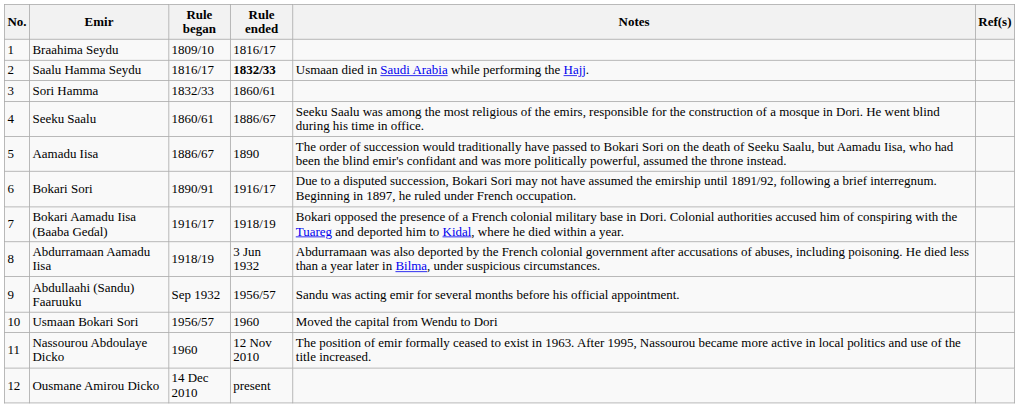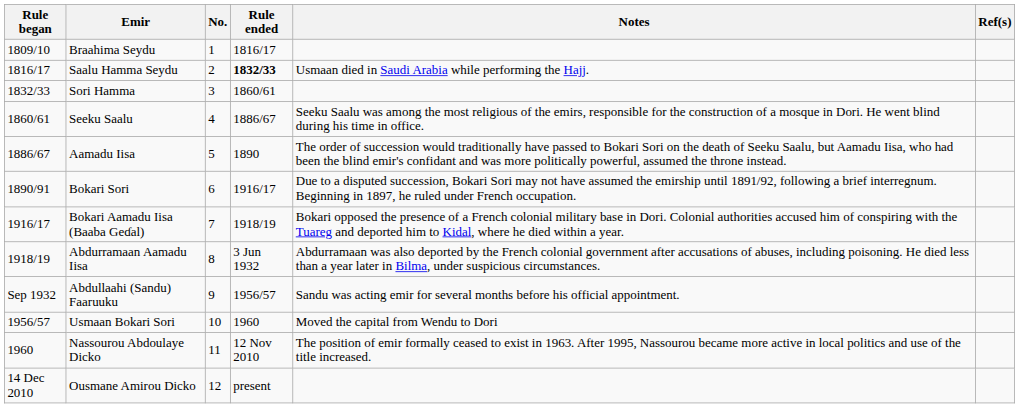 <table class="wikitable">
 <tr align=center>
+<th>Rule began</th>
+<th>Emir</th>
 <th>No.</th>
-<th>Emir</th>
-<th>Rule began</th>
 <th>Rule ended</th>
 <th>Notes</th>
 <th>Ref(s)</th>
 </tr>
 <tr>
+<td>1809/10</td>
+<td>Braahima Seydu</td>
 <td>1</td>
-<td>Braahima Seydu</td>
-<td>1809/10</td>
 <td>1816/17</td>
 <td></td>
 <td></td>
 </tr>
 <tr>
+<td>1816/17</td>
+<td>Saalu Hamma Seydu</td>
 <td>2</td>
-<td>Saalu Hamma Seydu</td>
-<td>1816/17</td>
 <td><strong>1832/33</strong></td>
 <td>Usmaan died in <a href='#'>Saudi Arabia</a> while performing the <a href='#'>Hajj</a>.</td>
 <td></td>
 </tr>
 <tr>
+<td>1832/33</td>
+<td>Sori Hamma</td>
 <td>3</td>
-<td>Sori Hamma</td>
-<td>1832/33</td>
 <td>1860/61</td>
 <td></td>
 <td></td>
 </tr>
 <tr>
+<td>1860/61</td>
+<td>Seeku Saalu</td>
 <td>4</td>
-<td>Seeku Saalu</td>
-<td>1860/61</td>
 <td>1886/67</td>
 <td>Seeku Saalu was among the most religious of the emirs, responsible for the construction of a mosque in Dori. He went blind during his time in office.</td>
 <td></td>
 </tr>
 <tr>
+<td>1886/67</td>
+<td>Aamadu Iisa</td>
 <td>5</td>
-<td>Aamadu Iisa</td>
-<td>1886/67</td>
 <td>1890</td>
 <td>The order of succession would traditionally have passed to Bokari Sori on the death of Seeku Saalu, but Aamadu Iisa, who had been the blind emir's confidant and was more politically powerful, assumed the throne instead.</td>
 <td></td>
 </tr>
 <tr>
+<td>1890/91</td>
+<td>Bokari Sori</td>
 <td>6</td>
-<td>Bokari Sori</td>
-<td>1890/91</td>
 <td>1916/17</td>
 <td>Due to a disputed succession, Bokari Sori may not have assumed the emirship until 1891/92, following a brief interregnum. Beginning in 1897, he ruled under French occupation.</td>
 <td></td>
 </tr>
 <tr>
+<td>1916/17</td>
+<td>Bokari Aamadu Iisa (Baaba Geɗal)</td>
 <td>7</td>
-<td>Bokari Aamadu Iisa (Baaba Geɗal)</td>
-<td>1916/17</td>
 <td>1918/19</td>
 <td>Bokari opposed the presence of a French colonial military base in Dori. Colonial authorities accused him of conspiring with the <a href='#'>Tuareg</a> and deported him to <a href='#'>Kidal</a>, where he died within a year.</td>
 <td></td>
 </tr>
 <tr>
+<td>1918/19</td>
+<td>Abdurramaan Aamadu Iisa</td>
 <td>8</td>
-<td>Abdurramaan Aamadu Iisa</td>
-<td>1918/19</td>
 <td>3 Jun 1932</td>
 <td>Abdurramaan was also deported by the French colonial government after accusations of abuses, including poisoning. He died less than a year later in <a href='#'>Bilma</a>, under suspicious circumstances.</td>
 <td></td>
 </tr>
 <tr>
+<td>Sep 1932</td>
+<td>Abdullaahi (Sandu) Faaruuku</td>
 <td>9</td>
-<td>Abdullaahi (Sandu) Faaruuku</td>
-<td>Sep 1932</td>
 <td>1956/57</td>
 <td>Sandu was acting emir for several months before his official appointment.</td>
 <td></td>
 </tr>
 <tr>
+<td>1956/57</td>
+<td>Usmaan Bokari Sori</td>
 <td>10</td>
-<td>Usmaan Bokari Sori</td>
-<td>1956/57</td>
 <td>1960</td>
 <td>Moved the capital from Wendu to Dori</td>
 <td></td>
 </tr>
 <tr>
+<td>1960</td>
+<td>Nassourou Abdoulaye Dicko</td>
 <td>11</td>
-<td>Nassourou Abdoulaye Dicko</td>
-<td>1960</td>
 <td>12 Nov 2010</td>
 <td>The position of emir formally ceased to exist in 1963. After 1995, Nassourou became more active in local politics and use of the title increased.</td>
 <td></td>
 </tr>
 <tr>
+<td>14 Dec 2010</td>
+<td>Ousmane Amirou Dicko</td>
 <td>12</td>
-<td>Ousmane Amirou Dicko</td>
-<td>14 Dec 2010</td>
 <td>present</td>
 <td></td>
 <td></td>
 </tr>
 </table>
